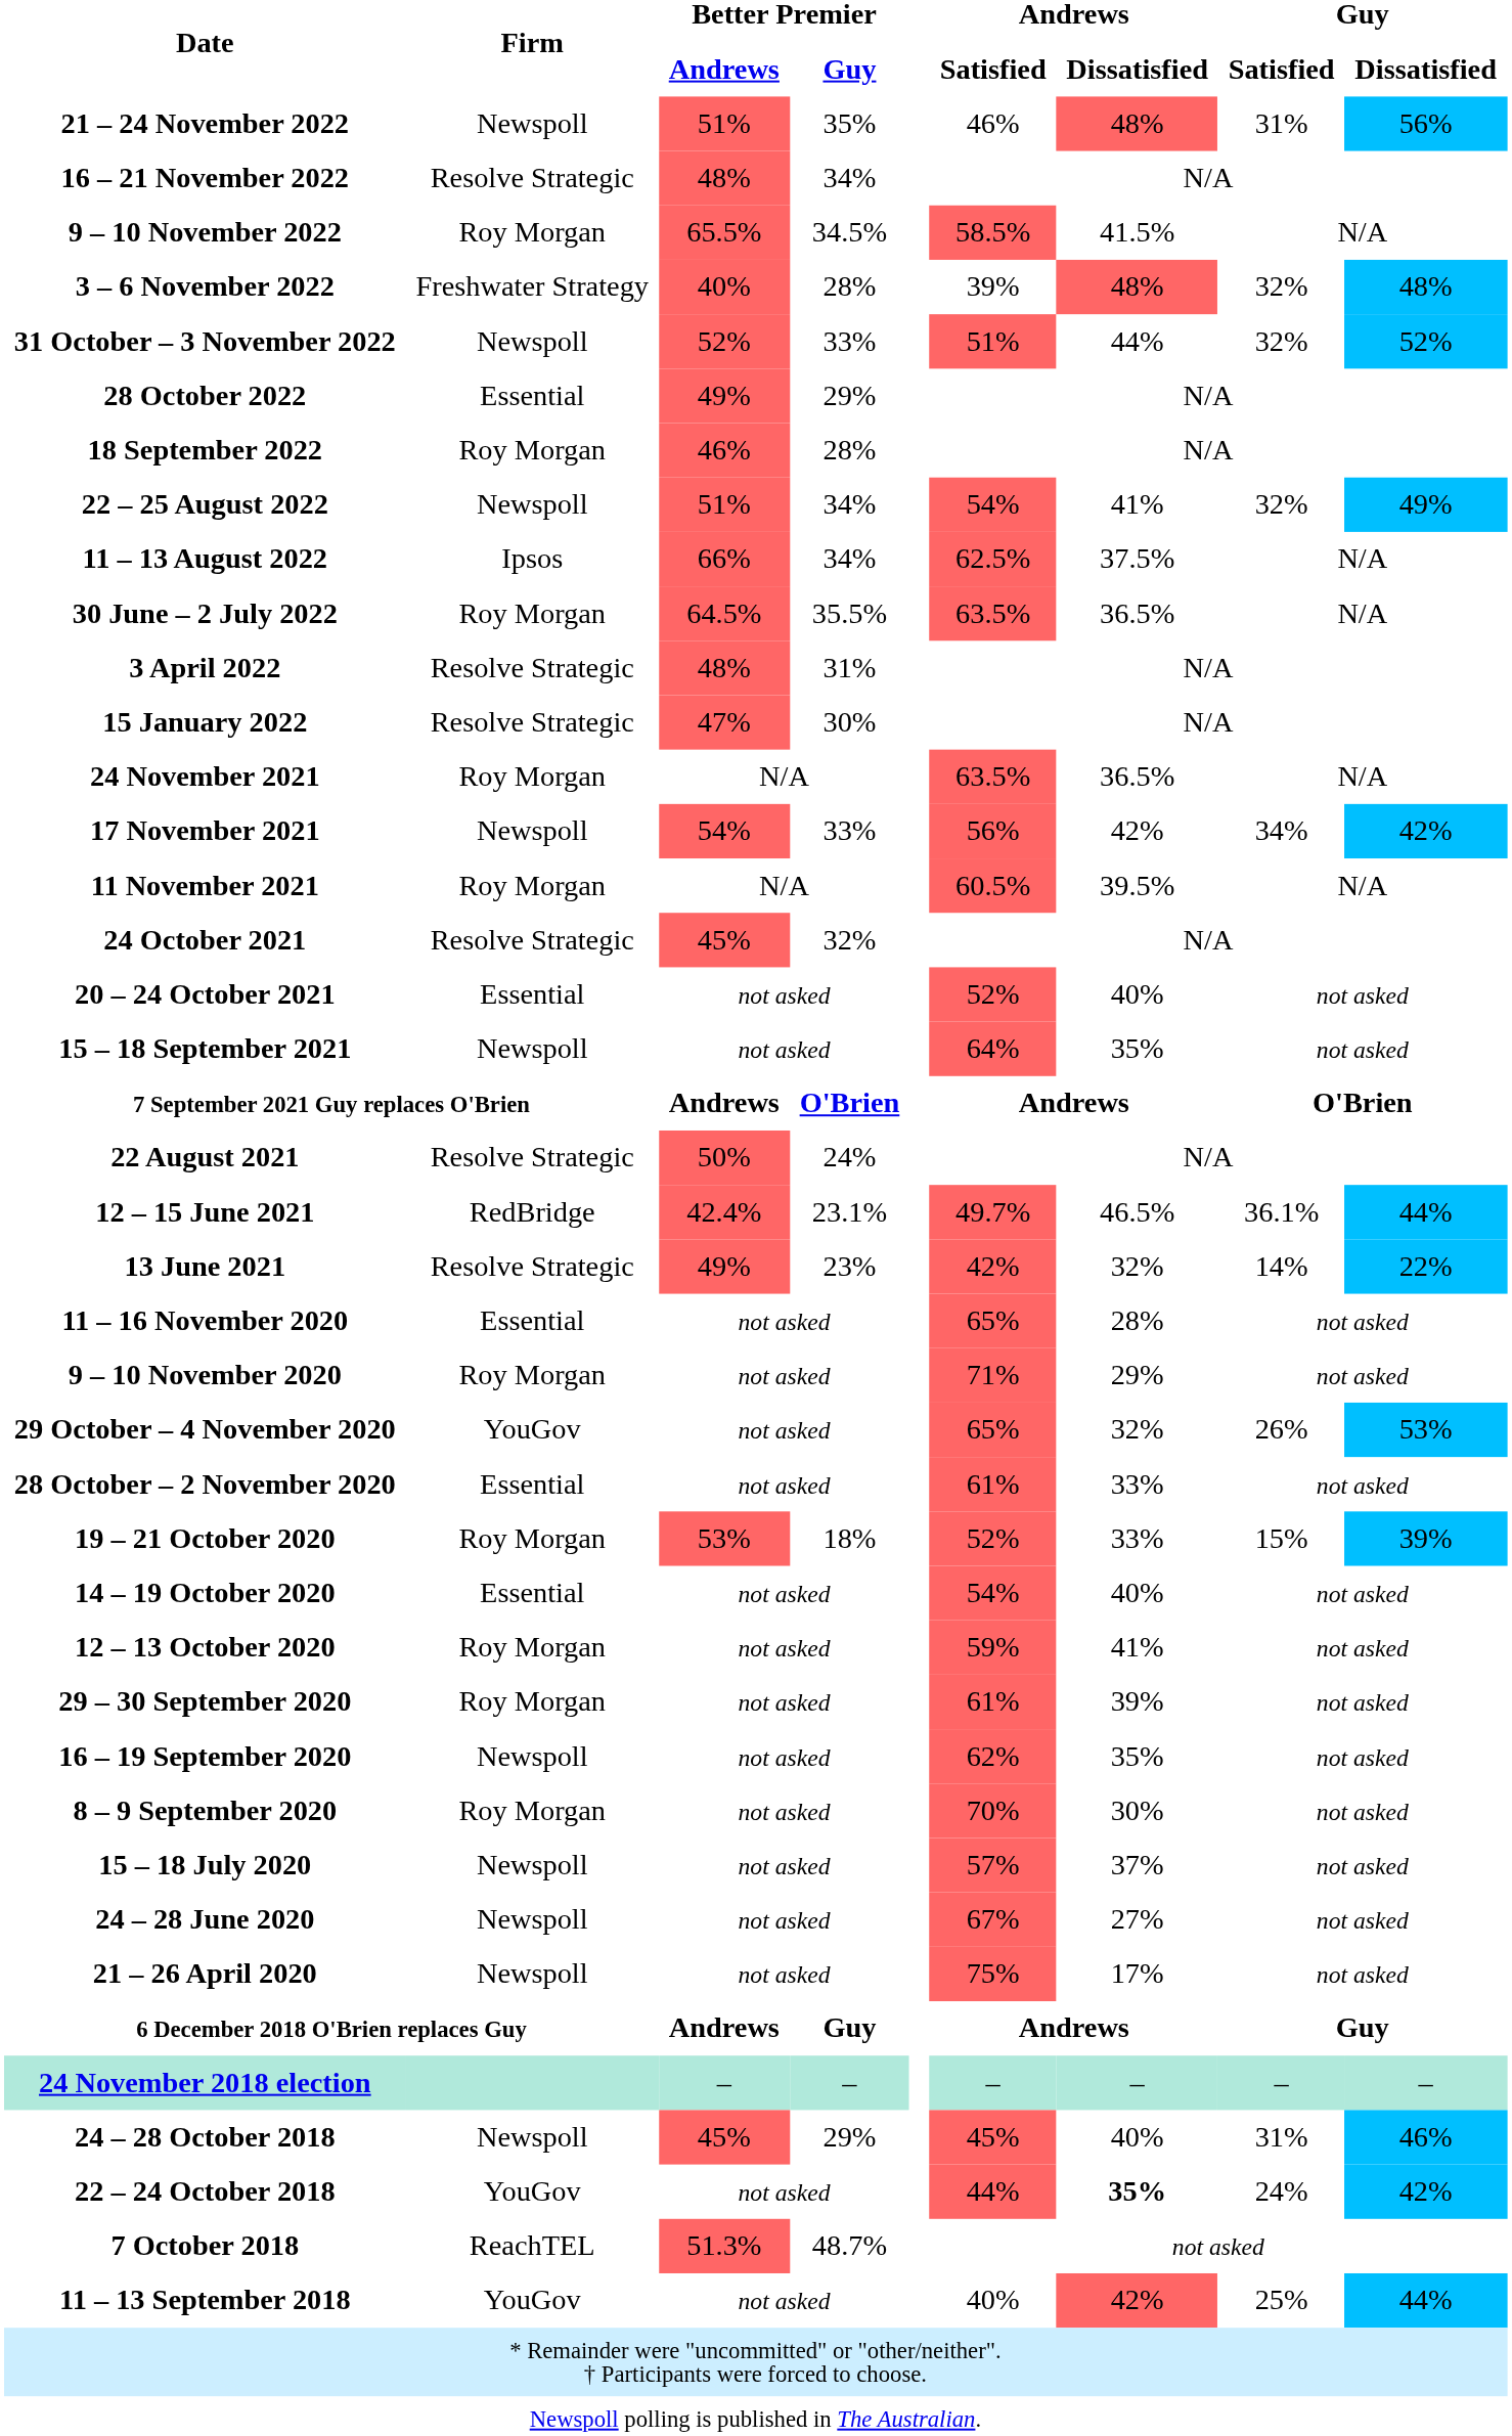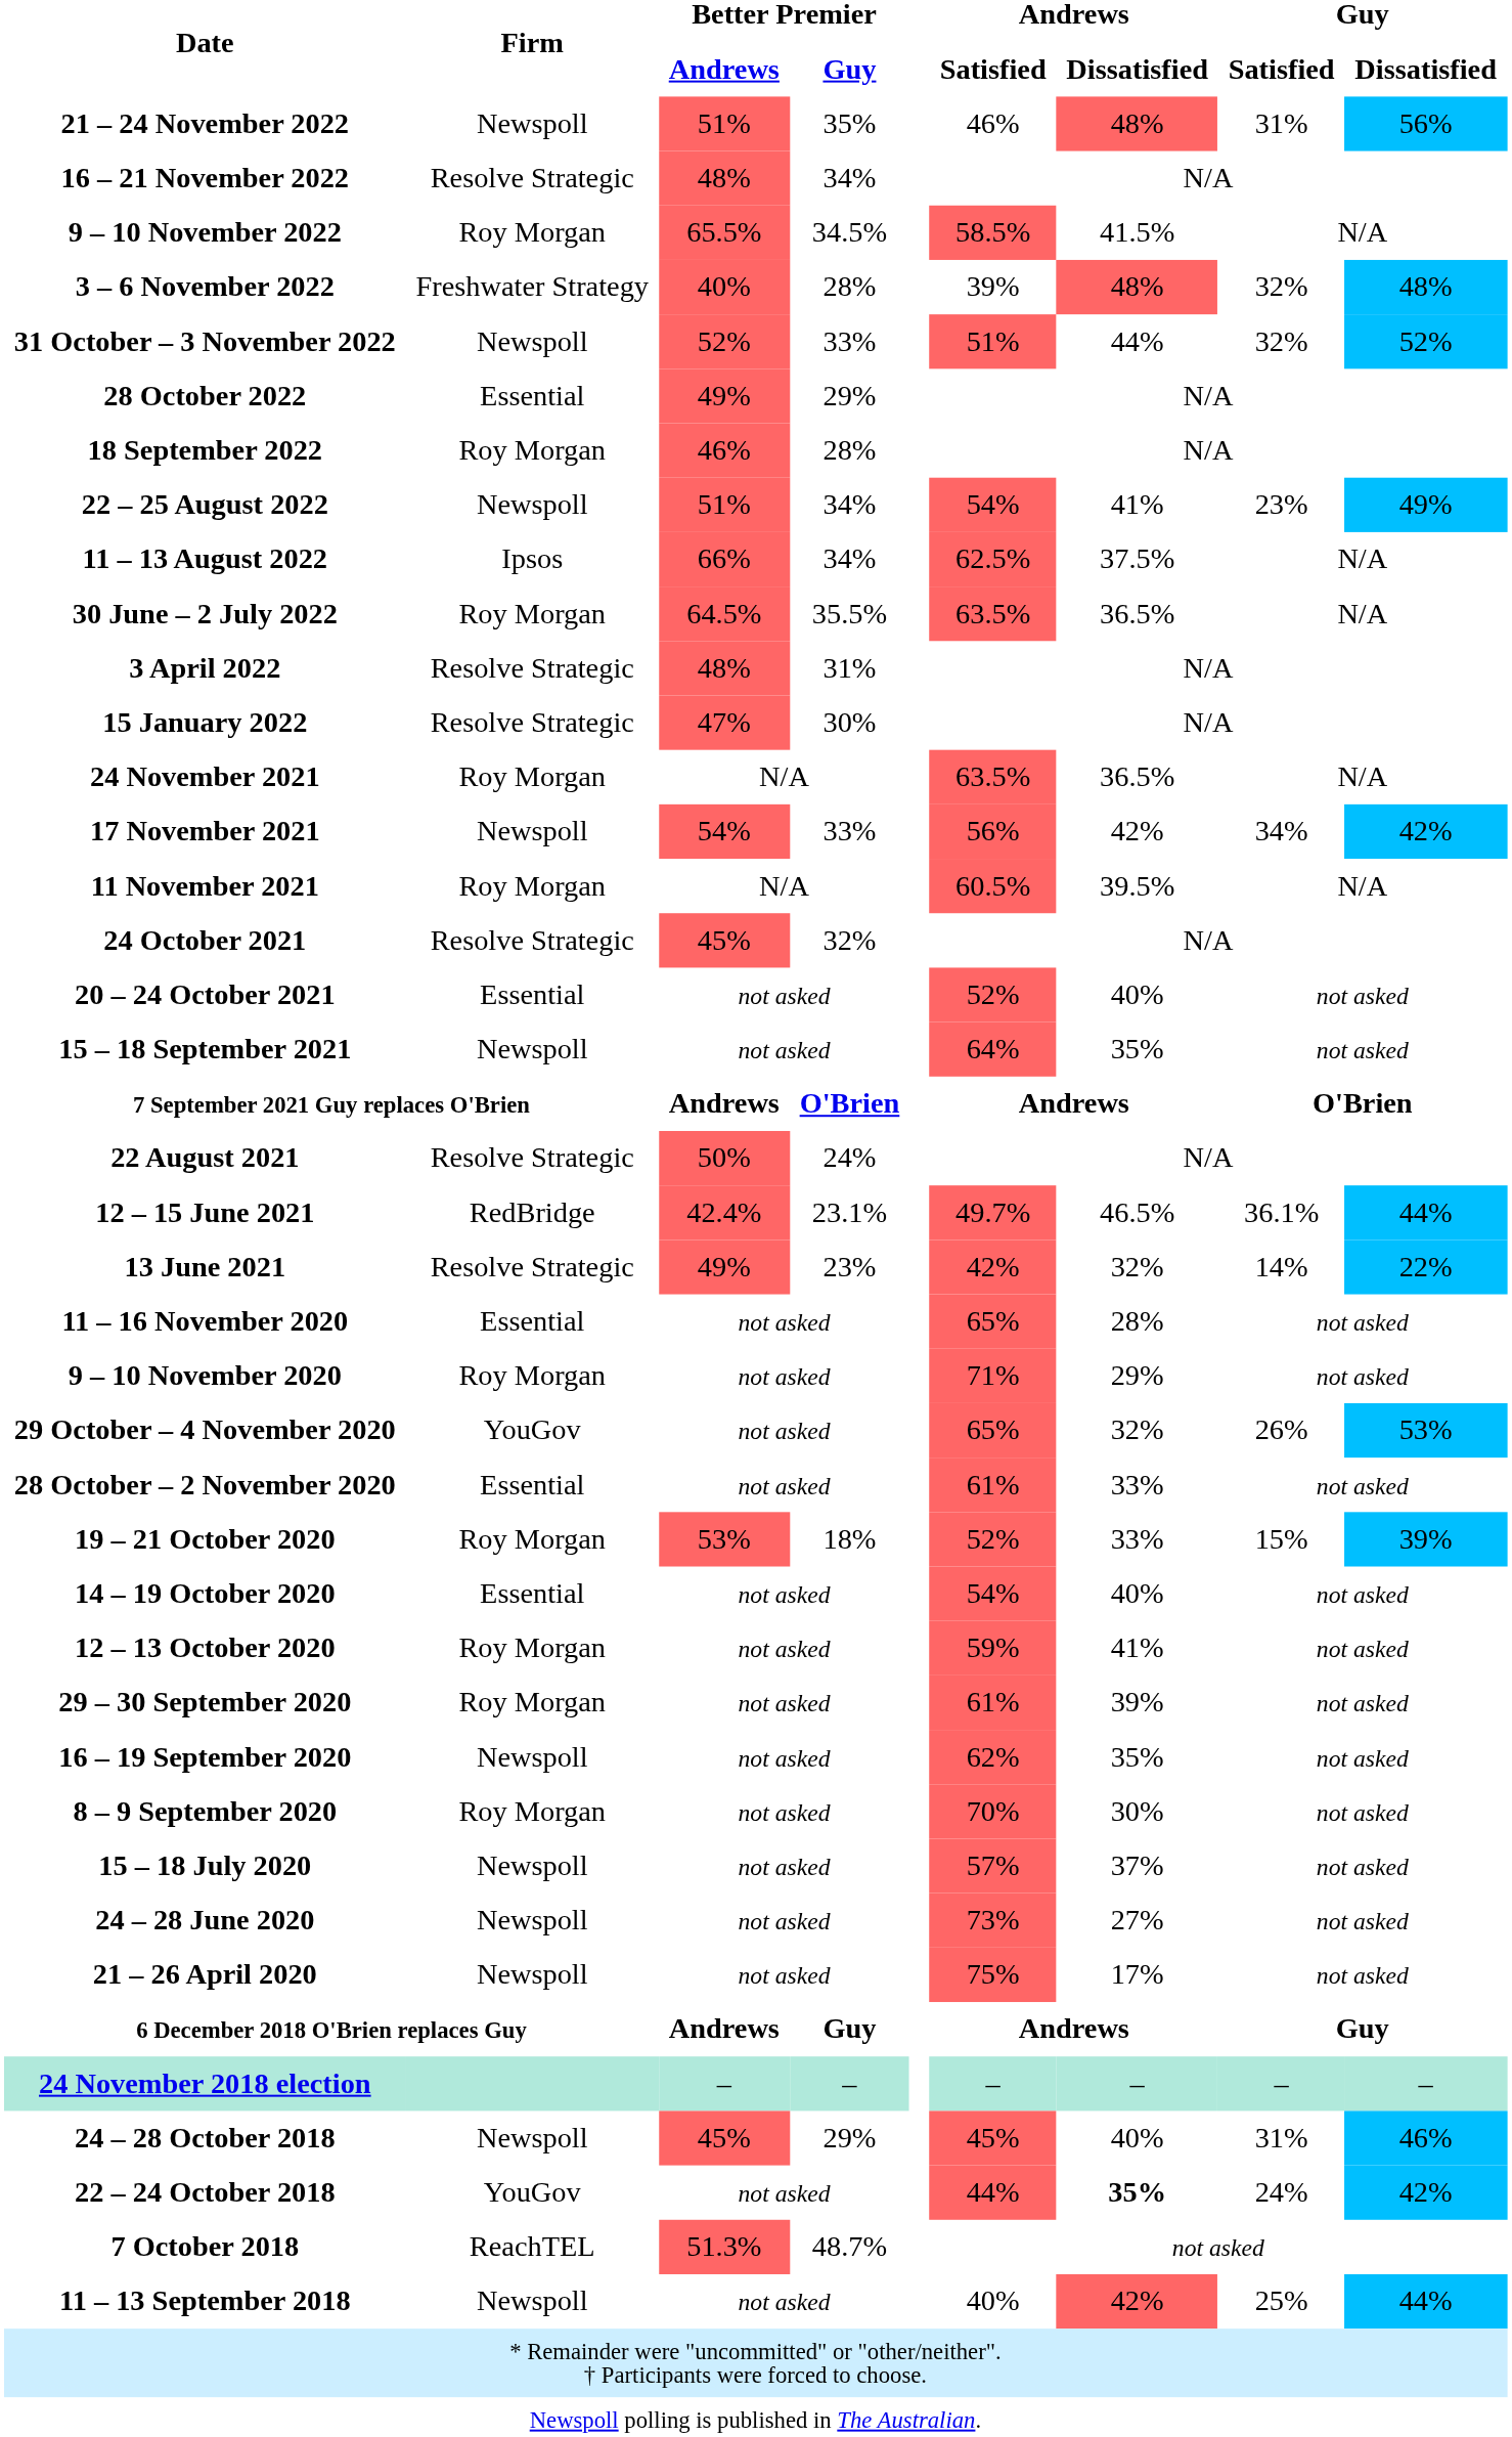 <table class="toccolours" cellpadding="5" cellspacing="0" style="text-align:center; margin-right:.5em; margin-top:.4em; font-size:90%">
 <tr>
 </tr>
 <tr>
 <th rowspan="2">Date</th>
 <th rowspan="2">Firm</th>
 <th colspan="2">Better Premier</th>
 <th></th>
 <th colspan="2">Andrews</th>
 <th colspan="2">Guy</th>
 </tr>
 <tr>
 <th><a href='#'>Andrews</a></th>
 <th><a href='#'>Guy</a></th>
 <th></th>
 <th>Satisfied</th>
 <th>Dissatisfied</th>
 <th>Satisfied</th>
 <th>Dissatisfied</th>
 </tr>
 <tr>
 <th>21 – 24 November 2022</th>
 <td>Newspoll</td>
 <td style="background:#f66;">51%</td>
 <td>35%</td>
 <td></td>
 <td>46%</td>
 <td style="background:#f66;">48%</td>
 <td>31%</td>
 <td style="background:#00bfff;">56%</td>
 </tr>
 <tr>
 <th>16 – 21 November 2022</th>
 <td>Resolve Strategic</td>
 <td style="background:#f66;">48%</td>
 <td>34%</td>
 <td colspan=5>N/A</td>
 </tr>
 <tr>
 <th>9 – 10 November 2022</th>
 <td>Roy Morgan</td>
 <td style="background:#f66;">65.5%</td>
 <td>34.5%</td>
 <td></td>
 <td style="background:#f66;">58.5%</td>
 <td>41.5%</td>
 <td colspan=2>N/A</td>
 </tr>
 <tr>
 <th>3 – 6 November 2022</th>
 <td>Freshwater Strategy</td>
 <td style="background:#f66;">40%</td>
 <td>28%</td>
 <td></td>
 <td>39%</td>
 <td style="background:#f66;">48%</td>
 <td>32%</td>
 <td style="background:#00bfff;">48%</td>
 </tr>
 <tr>
 <th>31 October – 3 November 2022</th>
 <td>Newspoll</td>
 <td style="background:#f66;">52%</td>
 <td>33%</td>
 <td></td>
 <td style="background:#f66;">51%</td>
 <td>44%</td>
 <td>32%</td>
 <td style="background:#00bfff;">52%</td>
 </tr>
 <tr>
 <th>28 October 2022</th>
 <td>Essential</td>
 <td style="background:#f66;">49%</td>
 <td>29%</td>
 <td colspan=5>N/A</td>
 </tr>
 <tr>
 <th>18 September 2022</th>
 <td>Roy Morgan</td>
 <td style="background:#f66;">46%</td>
 <td>28%</td>
 <td colspan=5>N/A</td>
 </tr>
 <tr>
 <th>22 – 25 August 2022</th>
 <td>Newspoll</td>
 <td style="background:#f66;">51%</td>
 <td>34%</td>
 <td></td>
 <td style="background:#f66;">54%</td>
 <td>41%</td>
-<td>32%</td>
+<td>23%</td>
 <td style="background:#00bfff;">49%</td>
 </tr>
 <tr>
 <th>11 – 13 August 2022</th>
 <td>Ipsos</td>
 <td style="background:#f66;">66%</td>
 <td>34%</td>
 <td></td>
 <td style="background:#f66;">62.5%</td>
 <td>37.5%</td>
 <td colspan=2>N/A</td>
 </tr>
 <tr>
 <th>30 June – 2 July 2022</th>
 <td>Roy Morgan</td>
 <td style="background:#f66;">64.5%</td>
 <td>35.5%</td>
 <td></td>
 <td style="background:#f66;">63.5%</td>
 <td>36.5%</td>
 <td colspan=2>N/A</td>
 </tr>
 <tr>
 <th>3 April 2022</th>
 <td>Resolve Strategic</td>
 <td style="background:#f66;">48%</td>
 <td>31%</td>
 <td colspan=5>N/A</td>
 </tr>
 <tr>
 <th>15 January 2022</th>
 <td>Resolve Strategic</td>
 <td style="background:#f66;">47%</td>
 <td>30%</td>
 <td colspan=5>N/A</td>
 </tr>
 <tr>
 <th>24 November 2021</th>
 <td>Roy Morgan</td>
 <td colspan="2">N/A</td>
 <td></td>
 <td style="background:#f66;">63.5%</td>
 <td>36.5%</td>
 <td colspan="2">N/A</td>
 </tr>
 <tr>
 <th>17 November 2021</th>
 <td>Newspoll</td>
 <td style="background:#f66;">54%</td>
 <td>33%</td>
 <td></td>
 <td style="background:#f66;">56%</td>
 <td>42%</td>
 <td>34%</td>
 <td style="background:#00bfff;">42%</td>
 </tr>
 <tr>
 <th>11 November 2021</th>
 <td>Roy Morgan</td>
 <td colspan=2>N/A</td>
 <td></td>
 <td style="background:#f66;">60.5%</td>
 <td>39.5%</td>
 <td colspan=2>N/A</td>
 </tr>
 <tr>
 <th>24 October 2021</th>
 <td>Resolve Strategic</td>
 <td style="background:#f66;">45%</td>
 <td>32%</td>
 <td colspan=5>N/A</td>
 </tr>
 <tr>
 <th>20 – 24 October 2021</th>
 <td>Essential</td>
 <td colspan=2><small><em>not asked</em></small></td>
 <td></td>
 <td style="background:#f66;">52%</td>
 <td>40%</td>
 <td colspan="2"><em><small>not asked</small></em></td>
 </tr>
 <tr>
 <th>15 – 18 September 2021</th>
 <td>Newspoll</td>
 <td colspan=2><em><small>not asked</small></em></td>
 <td></td>
 <td style="background:#f66;">64%</td>
 <td>35%</td>
 <td colspan=2><em><small>not asked</small></em></td>
 </tr>
 <tr>
 <th colspan="2" style="font-size:80%;">7 September 2021 Guy replaces O'Brien</th>
 <th>Andrews</th>
 <th><a href='#'>O'Brien</a></th>
 <th></th>
 <th colspan="2">Andrews</th>
 <th colspan="2">O'Brien</th>
 </tr>
 <tr>
 </tr>
 <tr>
 <th>22 August 2021</th>
 <td>Resolve Strategic</td>
 <td style="background:#f66;">50%</td>
 <td>24%</td>
 <td colspan=5>N/A</td>
 </tr>
 <tr>
 <th>12 – 15 June 2021</th>
 <td>RedBridge</td>
 <td style="background:#f66;">42.4%</td>
 <td>23.1%</td>
 <td></td>
 <td style="background:#f66;">49.7%</td>
 <td>46.5%</td>
 <td>36.1%</td>
 <td style="background:#00bfff;">44%</td>
 </tr>
 <tr>
 <th>13 June 2021</th>
 <td>Resolve Strategic</td>
 <td style="background:#f66;">49%</td>
 <td>23%</td>
 <td></td>
 <td style="background:#f66;">42%</td>
 <td>32%</td>
 <td>14%</td>
 <td style="background:#00bfff;">22%</td>
 </tr>
 <tr>
 <th>11 – 16 November 2020</th>
 <td>Essential</td>
 <td colspan=2><small><em>not asked</em></small></td>
 <td></td>
 <td style="background:#f66;">65%</td>
 <td>28%</td>
 <td colspan="2"><em><small>not asked</small></em></td>
 </tr>
 <tr>
 <th>9 – 10 November 2020</th>
 <td>Roy Morgan</td>
 <td colspan=2><small><em>not asked</em></small></td>
 <td></td>
 <td style="background:#f66;">71%</td>
 <td>29%</td>
 <td colspan="2"><em><small>not asked</small></em></td>
 </tr>
 <tr>
 <th>29 October – 4 November 2020</th>
 <td>YouGov</td>
 <td colspan=2><small><em>not asked</em></small></td>
 <td></td>
 <td style="background:#f66;">65%</td>
 <td>32%</td>
 <td>26%</td>
 <td style="background:#00bfff;">53%</td>
 </tr>
 <tr>
 <th>28 October – 2 November 2020</th>
 <td>Essential</td>
 <td colspan=2><small><em>not asked</em></small></td>
 <td></td>
 <td style="background:#f66;">61%</td>
 <td>33%</td>
 <td colspan="2"><em><small>not asked</small></em></td>
 </tr>
 <tr>
 <th>19 – 21 October 2020</th>
 <td>Roy Morgan</td>
 <td style="background:#f66;">53%</td>
 <td>18%</td>
 <td></td>
 <td style="background:#f66;">52%</td>
 <td>33%</td>
 <td>15%</td>
 <td style="background:#00bfff;">39%</td>
 </tr>
 <tr>
 <th>14 – 19 October 2020</th>
 <td>Essential</td>
 <td colspan="2"><em><small>not asked</small></em></td>
 <td></td>
 <td style="background:#f66;">54%</td>
 <td>40%</td>
 <td colspan="2"><em><small>not asked</small></em></td>
 </tr>
 <tr>
 <th>12 – 13 October 2020</th>
 <td>Roy Morgan</td>
 <td colspan="2"><em><small>not asked</small></em></td>
 <td></td>
 <td style="background:#f66;">59%</td>
 <td>41%</td>
 <td colspan="2"><em><small>not asked</small></em></td>
 </tr>
 <tr>
 <th>29 – 30 September 2020</th>
 <td>Roy Morgan</td>
 <td colspan="2"><em><small>not asked</small></em></td>
 <td></td>
 <td style="background:#f66;">61%</td>
 <td>39%</td>
 <td colspan="2"><em><small>not asked</small></em></td>
 </tr>
 <tr>
 <th>16 – 19 September 2020</th>
 <td>Newspoll</td>
 <td colspan="2"><em><small>not asked</small></em></td>
 <td></td>
 <td style="background:#f66;">62%</td>
 <td>35%</td>
 <td colspan="2"><em><small>not asked</small></em></td>
 </tr>
 <tr>
 <th>8 – 9 September 2020</th>
 <td>Roy Morgan</td>
 <td colspan="2"><em><small>not asked</small></em></td>
 <td></td>
 <td style="background:#f66;">70%</td>
 <td>30%</td>
 <td colspan="2"><em><small>not asked</small></em></td>
 </tr>
 <tr>
 <th>15 – 18 July 2020</th>
 <td>Newspoll</td>
 <td colspan="2"><em><small>not asked</small></em></td>
 <td></td>
 <td style="background:#f66;">57%</td>
 <td>37%</td>
 <td colspan="2"><em><small>not asked</small></em></td>
 </tr>
 <tr>
 <th>24 – 28 June 2020</th>
 <td>Newspoll</td>
 <td colspan=2><em><small>not asked</small></em></td>
 <td></td>
-<td style="background:#f66;">67%</td>
+<td style="background:#f66;">73%</td>
 <td>27%</td>
 <td colspan=2><em><small>not asked</small></em></td>
 </tr>
 <tr>
 <th>21 – 26 April 2020</th>
 <td>Newspoll</td>
 <td colspan=2><em><small>not asked</small></em></td>
 <td></td>
 <td style="background:#f66;">75%</td>
 <td>17%</td>
 <td colspan=2><em><small>not asked</small></em></td>
 </tr>
 <tr>
 <th colspan="2" style="font-size:80%;">6 December 2018 O'Brien replaces Guy</th>
 <th>Andrews</th>
 <th>Guy</th>
 <th></th>
 <th colspan="2">Andrews</th>
 <th colspan="2">Guy</th>
 </tr>
 <tr>
 <th style="background:#b0e9db;"><a href='#'>24 November 2018 election</a></th>
 <td style="background:#b0e9db;"></td>
 <td style="background:#b0e9db;">–</td>
 <td style="background:#b0e9db;">–</td>
 <td></td>
 <td style="background:#b0e9db;">–</td>
 <td style="background:#b0e9db;">–</td>
 <td style="background:#b0e9db;">–</td>
 <td style="background:#b0e9db;">–</td>
 </tr>
 <tr>
 <th>24 – 28 October 2018</th>
 <td>Newspoll</td>
 <td style="background:#f66;">45%</td>
 <td>29%</td>
 <td></td>
 <td style="background:#f66;">45%</td>
 <td>40%</td>
 <td>31%</td>
 <td style="background:#00bfff;">46%</td>
 </tr>
 <tr>
 <th>22 – 24 October 2018</th>
 <td>YouGov</td>
 <td colspan=2><em><small>not asked</small></em></td>
 <td></td>
 <td style="background:#f66;">44%</td>
 <td><strong>35%</strong></td>
 <td>24%</td>
 <td style="background:#00bfff;">42%</td>
 </tr>
 <tr>
 <th>7 October 2018</th>
 <td>ReachTEL</td>
 <td style="background:#f66;">51.3%</td>
 <td>48.7%</td>
 <td></td>
 <td colspan=4><em><small>not asked</small></em></td>
 </tr>
 <tr>
 <th>11 – 13 September 2018</th>
-<td>YouGov</td>
+<td>Newspoll</td>
 <td colspan=2><em><small>not asked</small></em></td>
 <td></td>
 <td>40%</td>
 <td style="background:#f66;">42%</td>
 <td>25%</td>
 <td style="background:#00bfff;">44%</td>
 </tr>
 <tr>
 <td colspan="9" style="font-size:80%; background:#cef;">* Remainder were "uncommitted" or "other/neither".<br>† Participants were forced to choose.</td>
 </tr>
 <tr>
 <td colspan="9"  style="font-size:80%;"><a href='#'>Newspoll</a> polling is published in <em><a href='#'>The Australian</a></em>.</td>
 </tr>
 </table>
